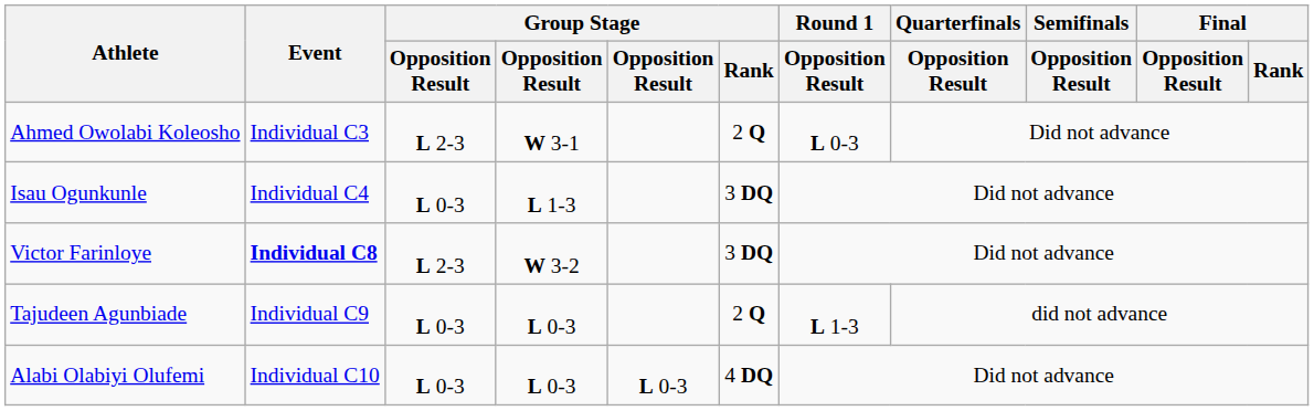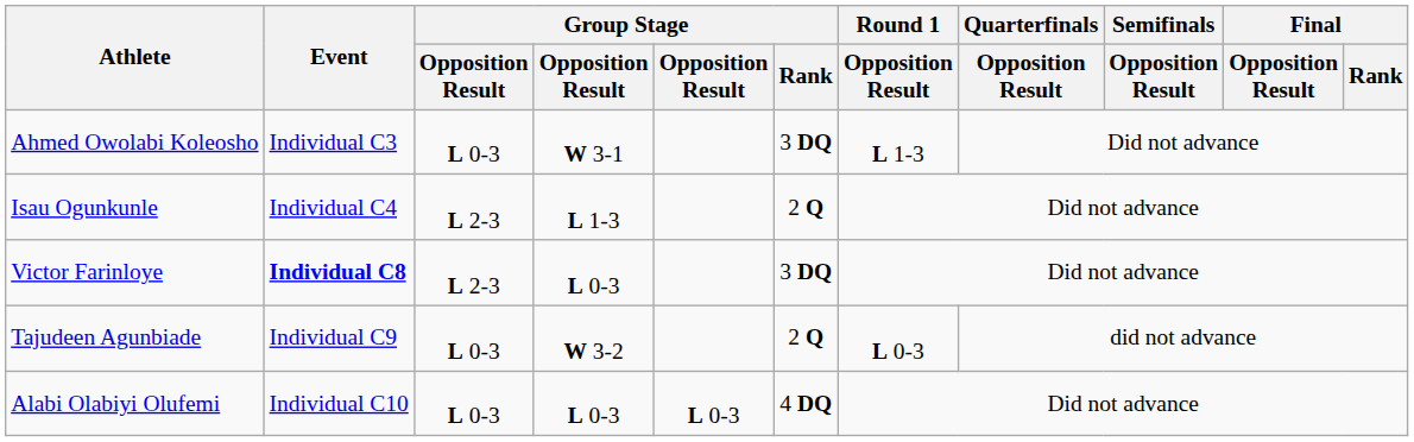 <table class=wikitable style="font-size:90%">
 <tr>
 <th rowspan="2">Athlete</th>
 <th rowspan="2">Event</th>
 <th colspan="4">Group Stage</th>
 <th>Round 1</th>
 <th>Quarterfinals</th>
 <th>Semifinals</th>
 <th colspan="2">Final</th>
 </tr>
 <tr>
 <th>Opposition<br>Result</th>
 <th>Opposition<br>Result</th>
 <th>Opposition<br>Result</th>
 <th>Rank</th>
 <th>Opposition<br>Result</th>
 <th>Opposition<br>Result</th>
 <th>Opposition<br>Result</th>
 <th>Opposition<br>Result</th>
 <th>Rank</th>
 </tr>
 <tr align=center>
 <td align=left><a href='#'>Ahmed Owolabi Koleosho</a></td>
 <td align=left><a href='#'>Individual C3</a></td>
-<td><br><strong>L</strong> 2-3</td>
+<td><br><strong>L</strong> 0-3</td>
 <td><br><strong>W</strong> 3-1</td>
 <td></td>
-<td>2 <strong>Q</strong></td>
-<td><br><strong>L</strong> 0-3</td>
+<td>3 <strong>DQ</strong></td>
+<td><br><strong>L</strong> 1-3</td>
 <td colspan="4">Did not advance</td>
 </tr>
 <tr align=center>
 <td align=left><a href='#'>Isau Ogunkunle</a></td>
 <td align=left><a href='#'>Individual C4</a></td>
-<td><br><strong>L</strong> 0-3</td>
+<td><br><strong>L</strong> 2-3</td>
 <td><br><strong>L</strong> 1-3</td>
 <td></td>
-<td>3 <strong>DQ</strong></td>
+<td>2 <strong>Q</strong></td>
 <td colspan="5">Did not advance</td>
 </tr>
 <tr align=center>
 <td align=left><a href='#'>Victor Farinloye</a></td>
 <td align=left><strong><a href='#'>Individual C8</a></strong></td>
 <td><br><strong>L</strong> 2-3</td>
-<td><br><strong>W</strong> 3-2</td>
+<td><br><strong>L</strong> 0-3</td>
 <td></td>
 <td>3 <strong>DQ</strong></td>
 <td colspan="5">Did not advance</td>
 </tr>
 <tr align=center>
 <td align=left><a href='#'>Tajudeen Agunbiade</a></td>
 <td align=left><a href='#'>Individual C9</a></td>
 <td><br><strong>L</strong> 0-3</td>
-<td><br><strong>L</strong> 0-3</td>
+<td><br><strong>W</strong> 3-2</td>
 <td></td>
 <td>2 <strong>Q</strong></td>
-<td><br><strong>L</strong> 1-3</td>
+<td><br><strong>L</strong> 0-3</td>
 <td colspan="4">did not advance</td>
 </tr>
 <tr align=center>
 <td align=left><a href='#'>Alabi Olabiyi Olufemi</a></td>
 <td align=left><a href='#'>Individual C10</a></td>
 <td><br><strong>L</strong> 0-3</td>
 <td><br><strong>L</strong> 0-3</td>
 <td><br><strong>L</strong> 0-3</td>
 <td>4 <strong>DQ</strong></td>
 <td colspan="5">Did not advance</td>
 </tr>
 </table>
